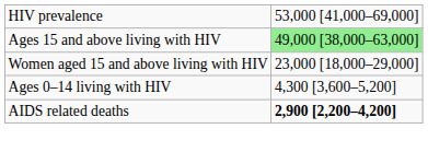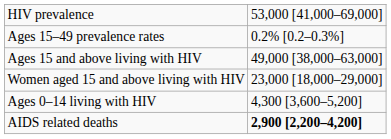 <table class="wikitable">
 <tr>
 <td>HIV prevalence</td>
 <td>53,000 [41,000–69,000]</td>
 </tr>
 <tr>
+<td>Ages 15–49 prevalence rates</td>
+<td>0.2% [0.2–0.3%]</td>
+</tr>
+<tr>
 <td>Ages 15 and above living with HIV</td>
-<td style="background: lightgreen;">49,000 [38,000–63,000]</td>
+<td>49,000 [38,000–63,000]</td>
 </tr>
 <tr>
 <td>Women aged 15 and above living with HIV</td>
 <td>23,000 [18,000–29,000]</td>
 </tr>
 <tr>
 <td>Ages 0–14 living with HIV</td>
 <td>4,300 [3,600–5,200]</td>
 </tr>
 <tr>
 <td>AIDS related deaths</td>
 <td><strong>2,900 [2,200–4,200]</strong></td>
 </tr>
 </table>
